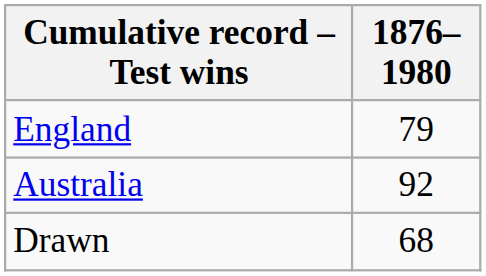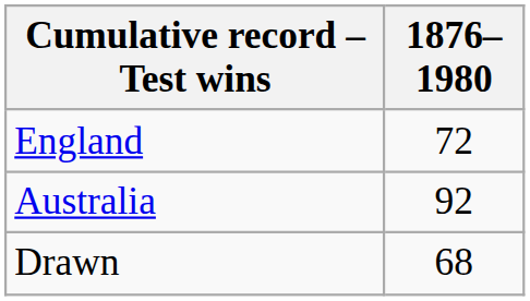 <table class="wikitable" style="text-align:center;">
 <tr>
 <th width="150">Cumulative record – Test wins</th>
 <th width="50">1876–1980</th>
 </tr>
 <tr>
 <td style="text-align:left;"><a href='#'>England</a></td>
-<td>79</td>
+<td>72</td>
 </tr>
 <tr>
 <td style="text-align:left;"><a href='#'>Australia</a></td>
 <td>92</td>
 </tr>
 <tr>
 <td style="text-align:left;">Drawn</td>
 <td>68</td>
 </tr>
 </table>
